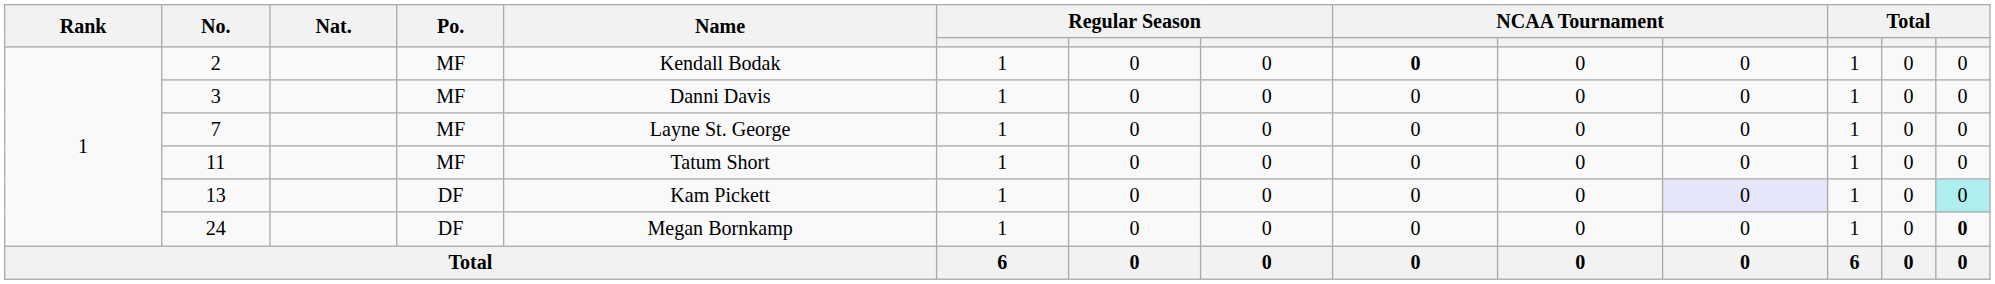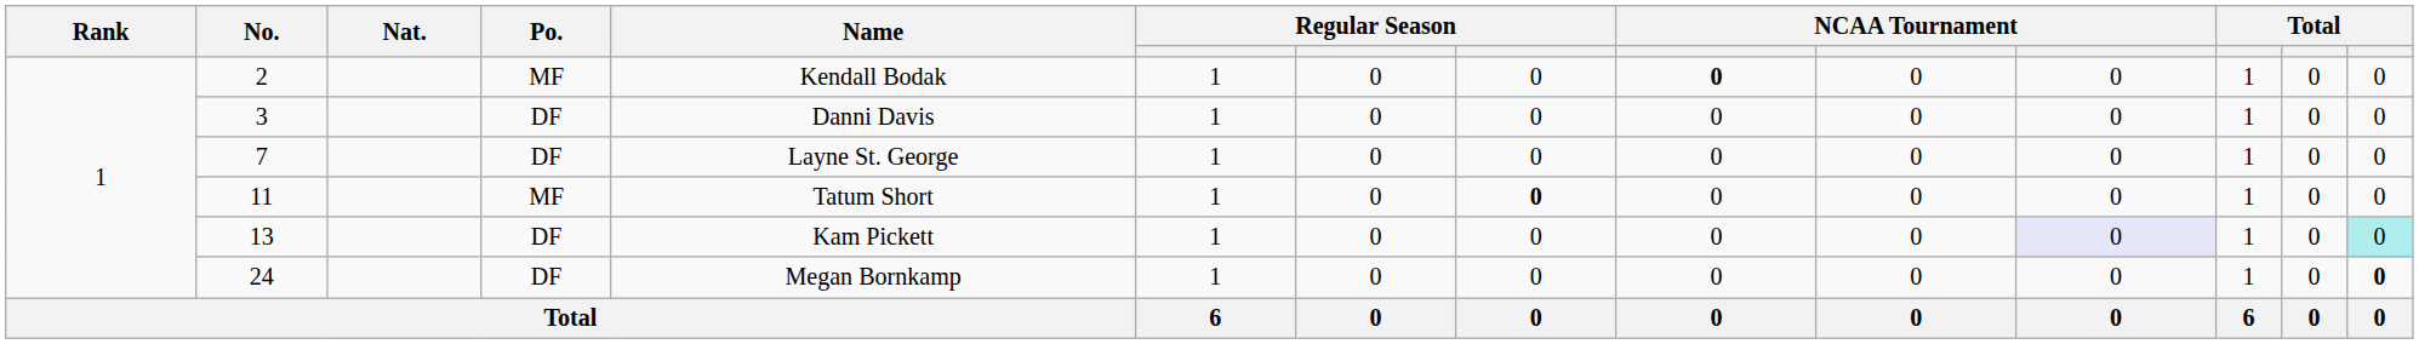 <table class="wikitable" style="text-align:center; font-size:95%; width:95%;">
 <tr>
 <th rowspan=2>Rank</th>
 <th rowspan=2>No.</th>
 <th rowspan=2>Nat.</th>
 <th rowspan=2>Po.</th>
 <th rowspan=2>Name</th>
 <th colspan=3>Regular Season</th>
 <th colspan=3>NCAA Tournament</th>
 <th colspan=3>Total</th>
 </tr>
 <tr>
 <th></th>
 <th></th>
 <th></th>
 <th></th>
 <th></th>
 <th></th>
 <th></th>
 <th></th>
 <th></th>
 </tr>
 <tr>
 <td rowspan=6>1</td>
 <td>2</td>
 <td></td>
 <td>MF</td>
 <td>Kendall Bodak</td>
 <td>1</td>
 <td>0</td>
 <td>0</td>
 <td><strong>0</strong></td>
 <td>0</td>
 <td>0</td>
 <td>1</td>
 <td>0</td>
 <td>0</td>
 </tr>
 <tr>
 <td>3</td>
 <td></td>
-<td>MF</td>
+<td>DF</td>
 <td>Danni Davis</td>
 <td>1</td>
 <td>0</td>
 <td>0</td>
 <td>0</td>
 <td>0</td>
 <td>0</td>
 <td>1</td>
 <td>0</td>
 <td>0</td>
 </tr>
 <tr>
 <td>7</td>
 <td></td>
-<td>MF</td>
+<td>DF</td>
 <td>Layne St. George</td>
 <td>1</td>
 <td>0</td>
 <td>0</td>
 <td>0</td>
 <td>0</td>
 <td>0</td>
 <td>1</td>
 <td>0</td>
 <td>0</td>
 </tr>
 <tr>
 <td>11</td>
 <td></td>
 <td>MF</td>
 <td>Tatum Short</td>
 <td>1</td>
 <td>0</td>
-<td>0</td>
+<td><strong>0</strong></td>
 <td>0</td>
 <td>0</td>
 <td>0</td>
 <td>1</td>
 <td>0</td>
 <td>0</td>
 </tr>
 <tr>
 <td>13</td>
 <td></td>
 <td>DF</td>
 <td>Kam Pickett</td>
 <td>1</td>
 <td>0</td>
 <td>0</td>
 <td>0</td>
 <td>0</td>
 <td style="background: lavender;">0</td>
 <td>1</td>
 <td>0</td>
 <td style="background: paleturquoise;">0</td>
 </tr>
 <tr>
 <td>24</td>
 <td></td>
 <td>DF</td>
 <td>Megan Bornkamp</td>
 <td>1</td>
 <td>0</td>
 <td>0</td>
 <td>0</td>
 <td>0</td>
 <td>0</td>
 <td>1</td>
 <td>0</td>
 <td><strong>0</strong></td>
 </tr>
 <tr>
 <th colspan=5>Total</th>
 <th>6</th>
 <th>0</th>
 <th>0</th>
 <th>0</th>
 <th>0</th>
 <th>0</th>
 <th>6</th>
 <th>0</th>
 <th>0</th>
 </tr>
 </table>
